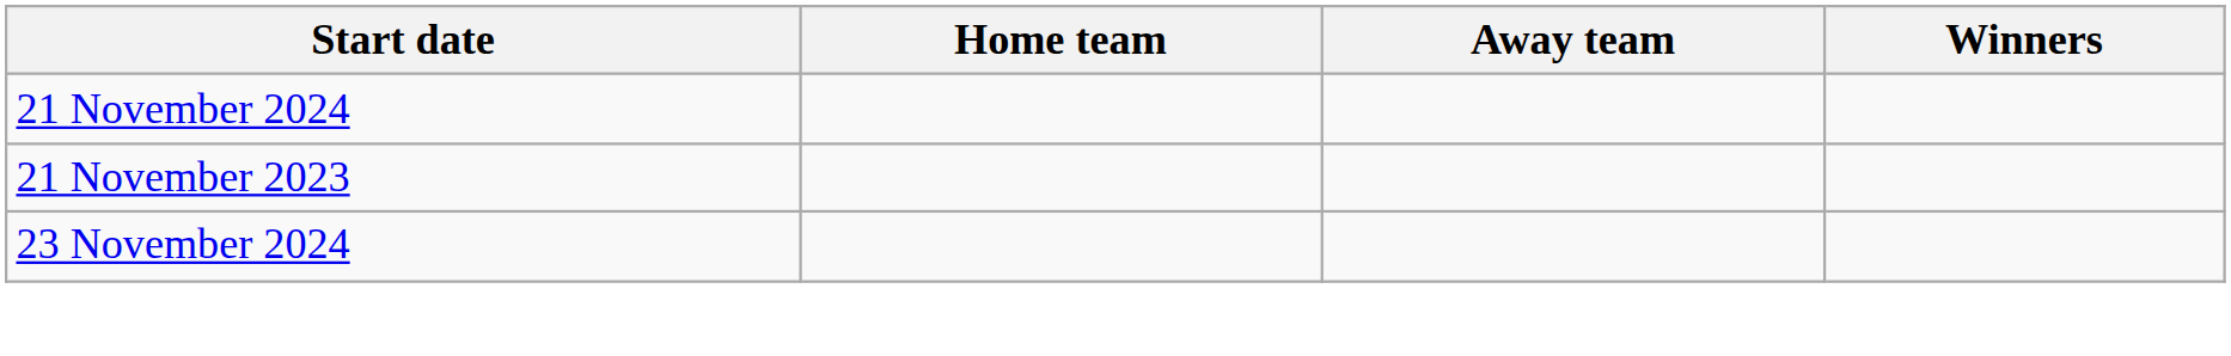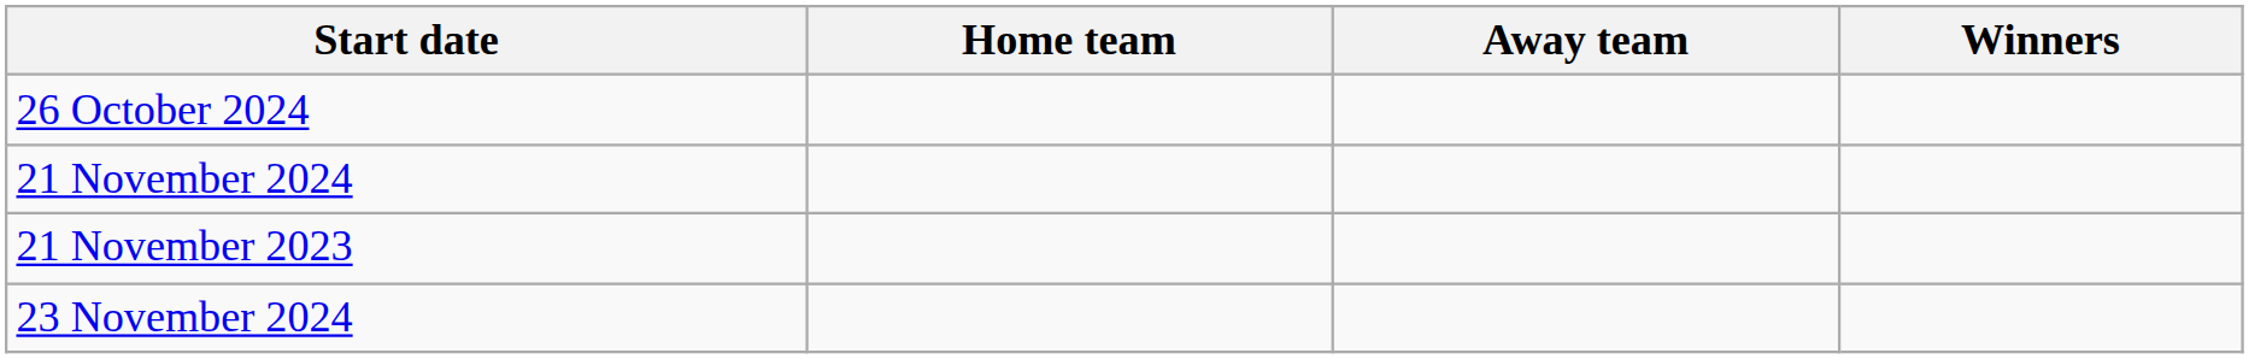 <table class="wikitable unsortable" style="white-space:nowrap" width=65%>
 <tr>
 <th style="text-align:center;">Start date</th>
 <th style="text-align:center;">Home team</th>
 <th style="text-align:center;">Away team</th>
 <th style="text-align:center;">Winners</th>
+</tr>
+<tr>
+<td><a href='#'>26 October 2024</a></td>
+<td></td>
+<td></td>
+<td></td>
 </tr>
 <tr>
 <td><a href='#'>21 November 2024</a></td>
 <td></td>
 <td></td>
 <td></td>
 </tr>
 <tr>
 <td><a href='#'>21 November 2023</a></td>
 <td></td>
 <td></td>
 <td></td>
 </tr>
 <tr>
 <td><a href='#'>23 November 2024</a></td>
 <td></td>
 <td></td>
 <td></td>
 </tr>
 </table>
